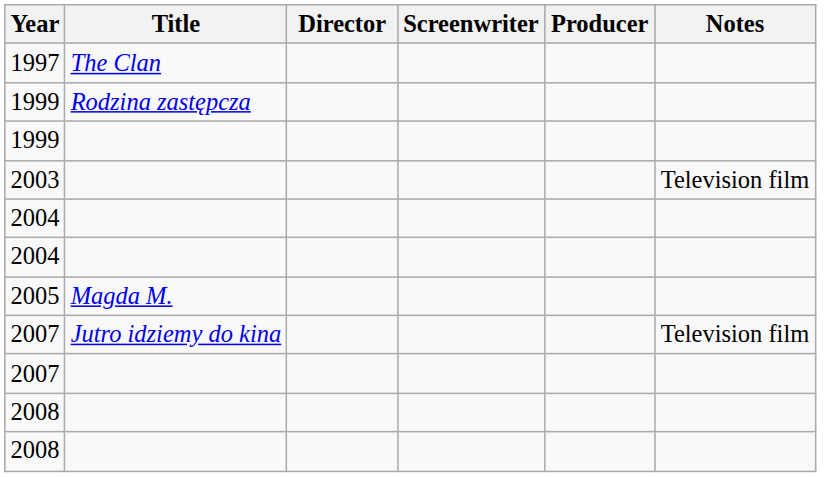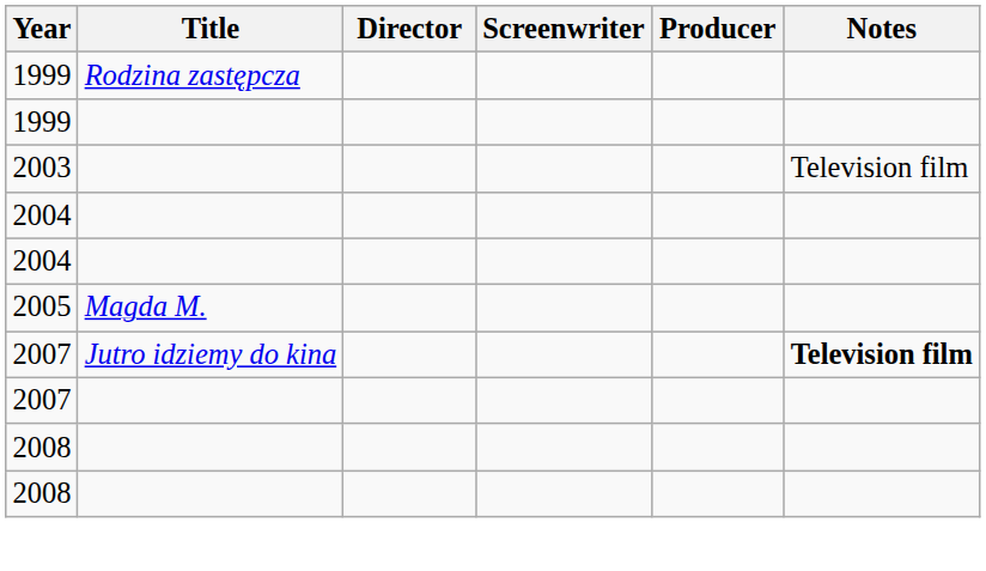 <table class="wikitable">
 <tr>
 <th>Year</th>
 <th>Title</th>
 <th width="65">Director</th>
 <th width="65">Screenwriter</th>
 <th width="65">Producer</th>
 <th>Notes</th>
-</tr>
-<tr>
-<td>1997</td>
-<td><em><a href='#'>The Clan</a></em></td>
-<td></td>
-<td></td>
-<td></td>
-<td></td>
 </tr>
 <tr>
 <td>1999</td>
 <td><em><a href='#'>Rodzina zastępcza</a></em></td>
 <td></td>
 <td></td>
 <td></td>
 <td></td>
 </tr>
 <tr>
 <td>1999</td>
 <td><em></em></td>
 <td></td>
 <td></td>
 <td></td>
 <td></td>
 </tr>
 <tr>
 <td>2003</td>
 <td><em></em></td>
 <td></td>
 <td></td>
 <td></td>
 <td>Television film</td>
 </tr>
 <tr>
 <td>2004</td>
 <td><em></em></td>
 <td></td>
 <td></td>
 <td></td>
 <td></td>
 </tr>
 <tr>
 <td>2004</td>
 <td><em></em></td>
 <td></td>
 <td></td>
 <td></td>
 <td></td>
 </tr>
 <tr>
 <td>2005</td>
 <td><em><a href='#'>Magda M.</a></em></td>
 <td></td>
 <td></td>
 <td></td>
 <td></td>
 </tr>
 <tr>
 <td>2007</td>
 <td><em><a href='#'>Jutro idziemy do kina</a></em></td>
 <td></td>
 <td></td>
 <td></td>
-<td>Television film</td>
+<td><strong>Television film</strong></td>
 </tr>
 <tr>
 <td>2007</td>
 <td><em></em></td>
 <td></td>
 <td></td>
 <td></td>
 <td></td>
 </tr>
 <tr>
 <td>2008</td>
 <td><em></em></td>
 <td></td>
 <td></td>
 <td></td>
 <td></td>
 </tr>
 <tr>
 <td>2008</td>
 <td><em></em></td>
 <td></td>
 <td></td>
 <td></td>
 <td></td>
 </tr>
 </table>
